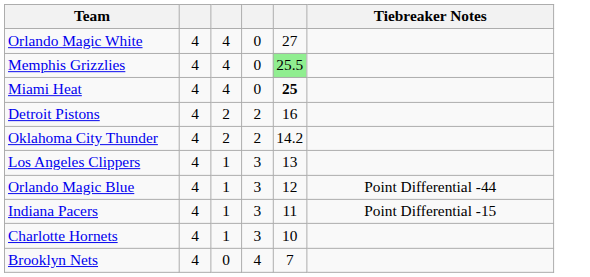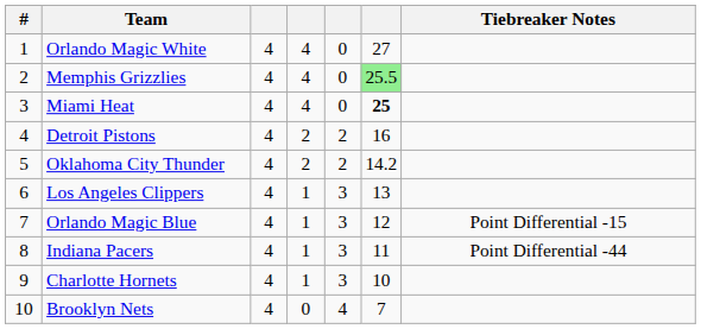 <table class="wikitable" style="text-align:center">
 <tr>
+<th width="25px">#</th>
 <th width="175px">Team</th>
 <th width="25px"></th>
 <th width="25px"></th>
 <th width="25px"></th>
 <th width="25px"></th>
 <th width="250px">Tiebreaker Notes</th>
 </tr>
 <tr>
+<td>1</td>
 <td align="left"><a href='#'>Orlando Magic White</a></td>
 <td>4</td>
 <td>4</td>
 <td>0</td>
 <td>27</td>
 <td></td>
 </tr>
 <tr>
+<td>2</td>
 <td align="left"><a href='#'>Memphis Grizzlies</a></td>
 <td>4</td>
 <td>4</td>
 <td>0</td>
 <td style="background: lightgreen;">25.5</td>
 <td></td>
 </tr>
 <tr>
+<td>3</td>
 <td align="left"><a href='#'>Miami Heat</a></td>
 <td>4</td>
 <td>4</td>
 <td>0</td>
 <td><strong>25</strong></td>
 <td></td>
 </tr>
 <tr>
+<td>4</td>
 <td align="left"><a href='#'>Detroit Pistons</a></td>
 <td>4</td>
 <td>2</td>
 <td>2</td>
 <td>16</td>
 <td></td>
 </tr>
 <tr>
+<td>5</td>
 <td align="left"><a href='#'>Oklahoma City Thunder</a></td>
 <td>4</td>
 <td>2</td>
 <td>2</td>
 <td>14.2</td>
 <td></td>
 </tr>
 <tr>
+<td>6</td>
 <td align="left"><a href='#'>Los Angeles Clippers</a></td>
 <td>4</td>
 <td>1</td>
 <td>3</td>
 <td>13</td>
 <td></td>
 </tr>
 <tr>
+<td>7</td>
 <td align="left"><a href='#'>Orlando Magic Blue</a></td>
 <td>4</td>
 <td>1</td>
 <td>3</td>
 <td>12</td>
-<td>Point Differential -44</td>
+<td>Point Differential -15</td>
 </tr>
 <tr>
+<td>8</td>
 <td align="left"><a href='#'>Indiana Pacers</a></td>
 <td>4</td>
 <td>1</td>
 <td>3</td>
 <td>11</td>
-<td>Point Differential -15</td>
+<td>Point Differential -44</td>
 </tr>
 <tr>
+<td>9</td>
 <td align="left"><a href='#'>Charlotte Hornets</a></td>
 <td>4</td>
 <td>1</td>
 <td>3</td>
 <td>10</td>
 <td></td>
 </tr>
 <tr>
+<td>10</td>
 <td align="left"><a href='#'>Brooklyn Nets</a></td>
 <td>4</td>
 <td>0</td>
 <td>4</td>
 <td>7</td>
 <td></td>
 </tr>
 </table>
